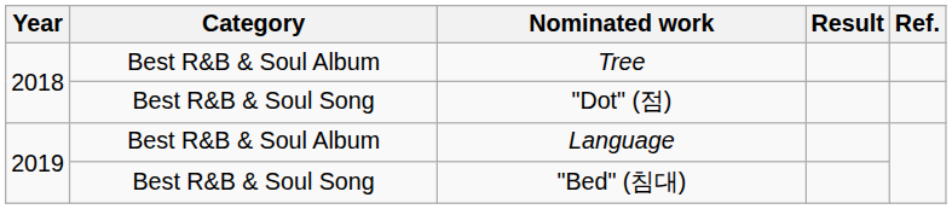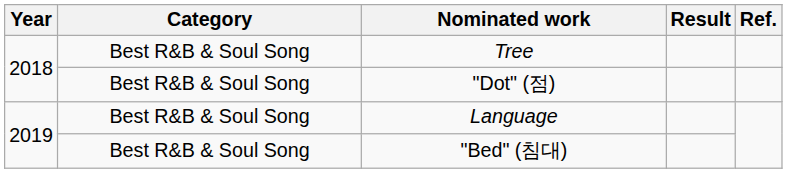 <table class="wikitable" style="text-align:center;">
 <tr>
 <th>Year</th>
 <th style="width:15em;">Category</th>
 <th style="width:15em;">Nominated work</th>
 <th>Result</th>
 <th>Ref.</th>
 </tr>
 <tr>
 <td rowspan="2">2018</td>
-<td>Best R&B & Soul Album</td>
+<td>Best R&B & Soul Song</td>
 <td><em>Tree</em></td>
 <td></td>
 <td></td>
 </tr>
 <tr>
 <td>Best R&B & Soul Song</td>
 <td>"Dot" (점)</td>
 <td></td>
 <td></td>
 </tr>
 <tr>
 <td rowspan="2">2019</td>
-<td>Best R&B & Soul Album</td>
+<td>Best R&B & Soul Song</td>
 <td><em>Language</em></td>
 <td></td>
 <td rowspan="2"></td>
 </tr>
 <tr>
 <td>Best R&B & Soul Song</td>
 <td>"Bed" (침대)</td>
 <td></td>
 </tr>
 </table>
